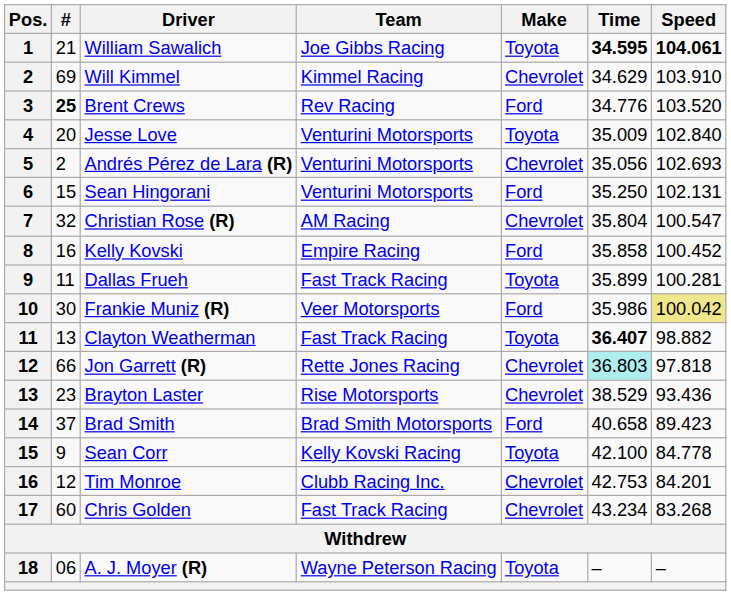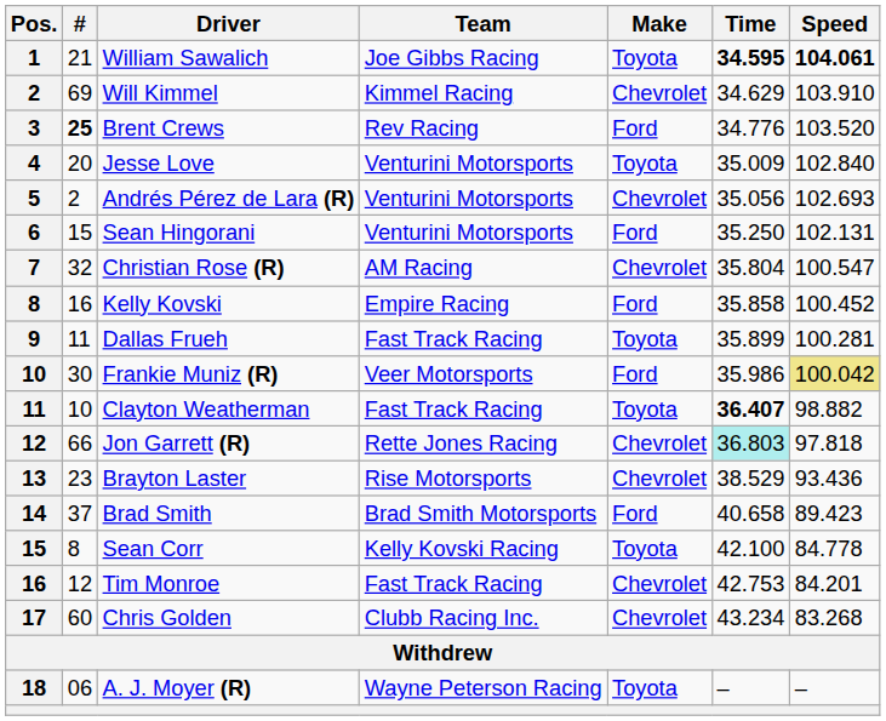 <table class="wikitable" style="font-size:95%">
 <tr>
 <th>Pos.</th>
 <th>#</th>
 <th>Driver</th>
 <th>Team</th>
 <th>Make</th>
 <th>Time</th>
 <th>Speed</th>
 </tr>
 <tr>
 <th>1</th>
 <td>21</td>
 <td><a href='#'>William Sawalich</a></td>
 <td><a href='#'>Joe Gibbs Racing</a></td>
 <td><a href='#'>Toyota</a></td>
 <td><strong>34.595</strong></td>
 <td><strong>104.061</strong></td>
 </tr>
 <tr>
 <th>2</th>
 <td>69</td>
 <td><a href='#'>Will Kimmel</a></td>
 <td><a href='#'>Kimmel Racing</a></td>
 <td><a href='#'>Chevrolet</a></td>
 <td>34.629</td>
 <td>103.910</td>
 </tr>
 <tr>
 <th>3</th>
 <td><strong>25</strong></td>
 <td><a href='#'>Brent Crews</a></td>
 <td><a href='#'>Rev Racing</a></td>
 <td><a href='#'>Ford</a></td>
 <td>34.776</td>
 <td>103.520</td>
 </tr>
 <tr>
 <th>4</th>
 <td>20</td>
 <td><a href='#'>Jesse Love</a></td>
 <td><a href='#'>Venturini Motorsports</a></td>
 <td><a href='#'>Toyota</a></td>
 <td>35.009</td>
 <td>102.840</td>
 </tr>
 <tr>
 <th>5</th>
 <td>2</td>
 <td><a href='#'>Andrés Pérez de Lara</a> <strong>(R)</strong></td>
 <td><a href='#'>Venturini Motorsports</a></td>
 <td><a href='#'>Chevrolet</a></td>
 <td>35.056</td>
 <td>102.693</td>
 </tr>
 <tr>
 <th>6</th>
 <td>15</td>
 <td><a href='#'>Sean Hingorani</a></td>
 <td><a href='#'>Venturini Motorsports</a></td>
 <td><a href='#'>Ford</a></td>
 <td>35.250</td>
 <td>102.131</td>
 </tr>
 <tr>
 <th>7</th>
 <td>32</td>
 <td><a href='#'>Christian Rose</a> <strong>(R)</strong></td>
 <td><a href='#'>AM Racing</a></td>
 <td><a href='#'>Chevrolet</a></td>
 <td>35.804</td>
 <td>100.547</td>
 </tr>
 <tr>
 <th>8</th>
 <td>16</td>
 <td><a href='#'>Kelly Kovski</a></td>
 <td><a href='#'>Empire Racing</a></td>
 <td><a href='#'>Ford</a></td>
 <td>35.858</td>
 <td>100.452</td>
 </tr>
 <tr>
 <th>9</th>
 <td>11</td>
 <td><a href='#'>Dallas Frueh</a></td>
 <td><a href='#'>Fast Track Racing</a></td>
 <td><a href='#'>Toyota</a></td>
 <td>35.899</td>
 <td>100.281</td>
 </tr>
 <tr>
 <th>10</th>
 <td>30</td>
 <td><a href='#'>Frankie Muniz</a> <strong>(R)</strong></td>
 <td><a href='#'>Veer Motorsports</a></td>
 <td><a href='#'>Ford</a></td>
 <td>35.986</td>
 <td style="background: khaki;">100.042</td>
 </tr>
 <tr>
 <th>11</th>
-<td>13</td>
+<td>10</td>
 <td><a href='#'>Clayton Weatherman</a></td>
 <td><a href='#'>Fast Track Racing</a></td>
 <td><a href='#'>Toyota</a></td>
 <td><strong>36.407</strong></td>
 <td>98.882</td>
 </tr>
 <tr>
 <th>12</th>
 <td>66</td>
 <td><a href='#'>Jon Garrett</a> <strong>(R)</strong></td>
 <td><a href='#'>Rette Jones Racing</a></td>
 <td><a href='#'>Chevrolet</a></td>
 <td style="background: paleturquoise;">36.803</td>
 <td>97.818</td>
 </tr>
 <tr>
 <th>13</th>
 <td>23</td>
 <td><a href='#'>Brayton Laster</a></td>
 <td><a href='#'>Rise Motorsports</a></td>
 <td><a href='#'>Chevrolet</a></td>
 <td>38.529</td>
 <td>93.436</td>
 </tr>
 <tr>
 <th>14</th>
 <td>37</td>
 <td><a href='#'>Brad Smith</a></td>
 <td><a href='#'>Brad Smith Motorsports</a></td>
 <td><a href='#'>Ford</a></td>
 <td>40.658</td>
 <td>89.423</td>
 </tr>
 <tr>
 <th>15</th>
-<td>9</td>
+<td>8</td>
 <td><a href='#'>Sean Corr</a></td>
 <td><a href='#'>Kelly Kovski Racing</a></td>
 <td><a href='#'>Toyota</a></td>
 <td>42.100</td>
 <td>84.778</td>
 </tr>
 <tr>
 <th>16</th>
 <td>12</td>
 <td><a href='#'>Tim Monroe</a></td>
-<td><a href='#'>Clubb Racing Inc.</a></td>
+<td><a href='#'>Fast Track Racing</a></td>
 <td><a href='#'>Chevrolet</a></td>
 <td>42.753</td>
 <td>84.201</td>
 </tr>
 <tr>
 <th>17</th>
 <td>60</td>
 <td><a href='#'>Chris Golden</a></td>
-<td><a href='#'>Fast Track Racing</a></td>
+<td><a href='#'>Clubb Racing Inc.</a></td>
 <td><a href='#'>Chevrolet</a></td>
 <td>43.234</td>
 <td>83.268</td>
 </tr>
 <tr>
 <th colspan="7">Withdrew</th>
 </tr>
 <tr>
 <th>18</th>
 <td>06</td>
 <td><a href='#'>A. J. Moyer</a> <strong>(R)</strong></td>
 <td><a href='#'>Wayne Peterson Racing</a></td>
 <td><a href='#'>Toyota</a></td>
 <td>–</td>
 <td>–</td>
 </tr>
 <tr>
 <th colspan="7"></th>
 </tr>
 </table>
